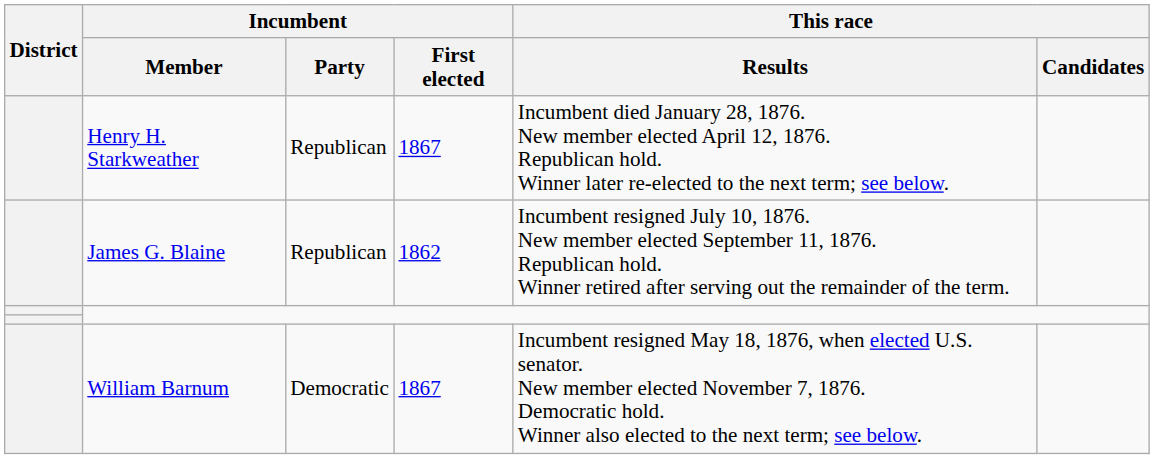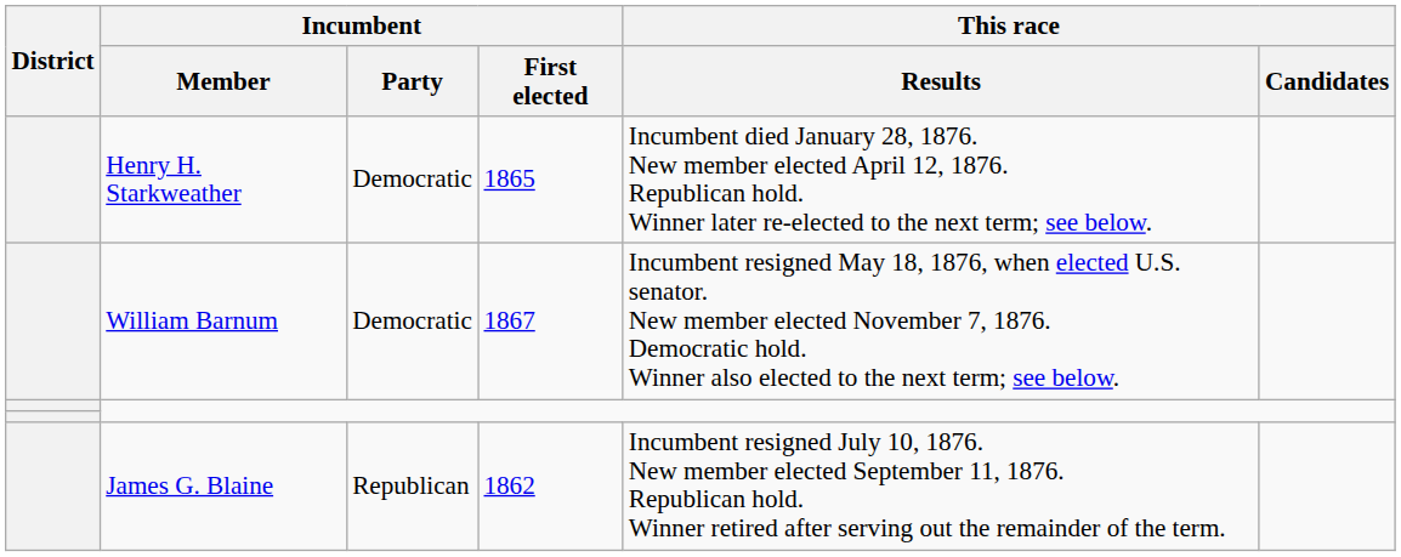 <table class=wikitable>
 <tr>
 <th rowspan=2>District</th>
 <th colspan=3>Incumbent</th>
 <th colspan=2>This race</th>
 </tr>
 <tr>
 <th>Member</th>
 <th>Party</th>
 <th>First elected</th>
 <th>Results</th>
 <th>Candidates</th>
 </tr>
 <tr>
 <th></th>
 <td><a href='#'>Henry H. Starkweather</a></td>
-<td>Republican</td>
-<td><a href='#'>1867</a></td>
+<td>Democratic</td>
+<td><a href='#'>1865</a></td>
 <td>Incumbent died January 28, 1876.<br>New member elected April 12, 1876.<br>Republican hold.<br>Winner later re-elected to the next term; <a href='#'>see below</a>.</td>
 <td nowrap></td>
 </tr>
 <tr>
 <th></th>
-<td><a href='#'>James G. Blaine</a></td>
-<td>Republican</td>
-<td><a href='#'>1862</a></td>
-<td>Incumbent resigned July 10, 1876.<br>New member elected September 11, 1876.<br>Republican hold.<br>Winner retired after serving out the remainder of the term.</td>
+<td><a href='#'>William Barnum</a></td>
+<td>Democratic</td>
+<td><a href='#'>1867</a></td>
+<td>Incumbent resigned May 18, 1876, when <a href='#'>elected</a> U.S. senator.<br>New member elected November 7, 1876.<br>Democratic hold.<br>Winner also elected to the next term; <a href='#'>see below</a>.</td>
 <td nowrap></td>
 </tr>
 <tr>
 <th></th>
 </tr>
 <tr>
 <th></th>
 </tr>
 <tr>
 <th></th>
-<td><a href='#'>William Barnum</a></td>
-<td>Democratic</td>
-<td><a href='#'>1867</a></td>
-<td>Incumbent resigned May 18, 1876, when <a href='#'>elected</a> U.S. senator.<br>New member elected November 7, 1876.<br>Democratic hold.<br>Winner also elected to the next term; <a href='#'>see below</a>.</td>
+<td><a href='#'>James G. Blaine</a></td>
+<td>Republican</td>
+<td><a href='#'>1862</a></td>
+<td>Incumbent resigned July 10, 1876.<br>New member elected September 11, 1876.<br>Republican hold.<br>Winner retired after serving out the remainder of the term.</td>
 <td nowrap></td>
 </tr>
 </table>
